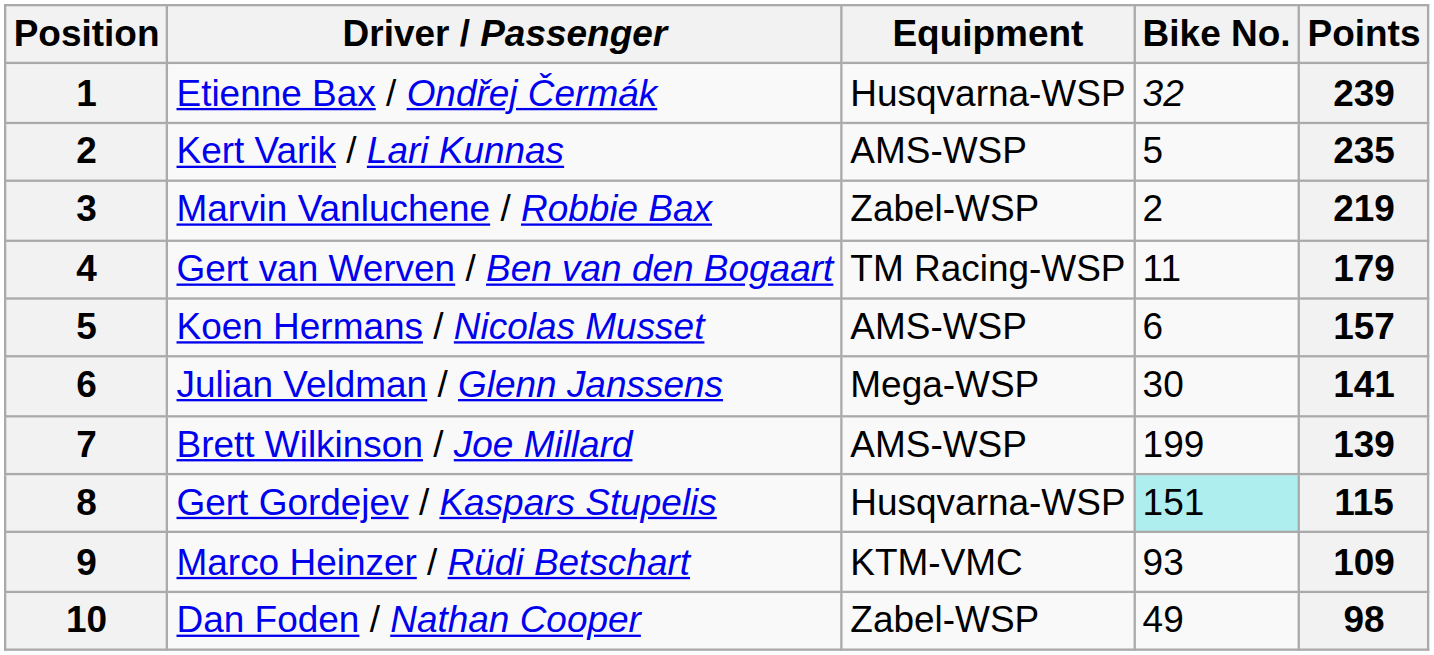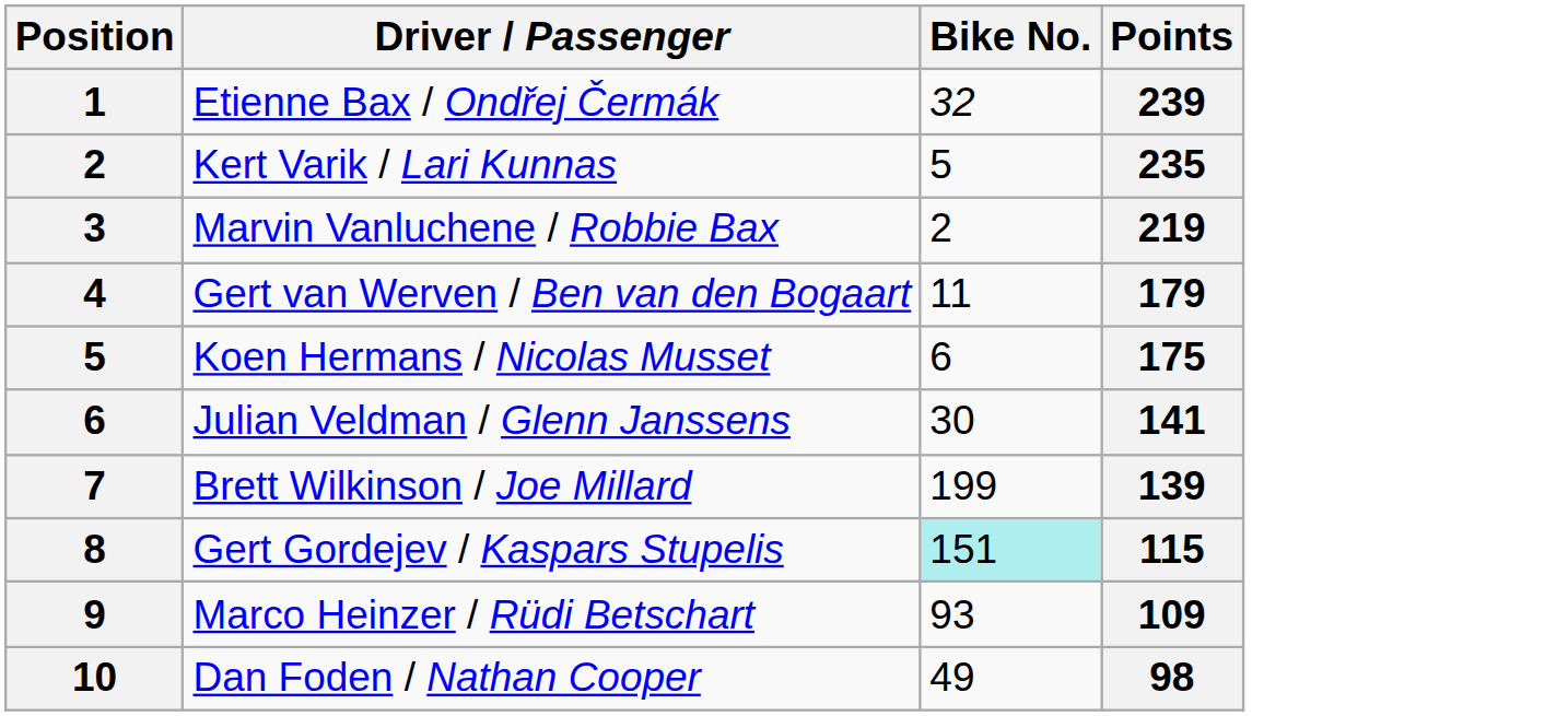 <table class="wikitable">
 <tr>
 <th>Position</th>
 <th>Driver / <em>Passenger</em></th>
-<th>Equipment</th>
 <th>Bike No.</th>
 <th>Points</th>
 </tr>
 <tr>
 <th>1</th>
 <td> <a href='#'>Etienne Bax</a> /  <em><a href='#'>Ondřej Čermák</a></em></td>
-<td>Husqvarna-WSP</td>
 <td><em>32</em></td>
 <th>239</th>
 </tr>
 <tr>
 <th>2</th>
 <td> <a href='#'>Kert Varik</a> /  <em><a href='#'>Lari Kunnas</a></em></td>
-<td>AMS-WSP</td>
 <td>5</td>
 <th>235</th>
 </tr>
 <tr>
 <th>3</th>
 <td> <a href='#'>Marvin Vanluchene</a> /  <em><a href='#'>Robbie Bax</a></em></td>
-<td>Zabel-WSP</td>
 <td>2</td>
 <th>219</th>
 </tr>
 <tr>
 <th>4</th>
 <td> <a href='#'>Gert van Werven</a> /  <em><a href='#'>Ben van den Bogaart</a></em></td>
-<td>TM Racing-WSP</td>
 <td>11</td>
 <th>179</th>
 </tr>
 <tr>
 <th>5</th>
 <td> <a href='#'>Koen Hermans</a> /  <em><a href='#'>Nicolas Musset</a></em></td>
-<td>AMS-WSP</td>
 <td>6</td>
-<th>157</th>
+<th>175</th>
 </tr>
 <tr>
 <th>6</th>
 <td> <a href='#'>Julian Veldman</a> /  <em><a href='#'>Glenn Janssens</a></em></td>
-<td>Mega-WSP</td>
 <td>30</td>
 <th>141</th>
 </tr>
 <tr>
 <th>7</th>
 <td> <a href='#'>Brett Wilkinson</a> /  <em><a href='#'>Joe Millard</a></em></td>
-<td>AMS-WSP</td>
 <td>199</td>
 <th>139</th>
 </tr>
 <tr>
 <th>8</th>
 <td> <a href='#'>Gert Gordejev</a> /  <em><a href='#'>Kaspars Stupelis</a></em></td>
-<td>Husqvarna-WSP</td>
 <td style="background: paleturquoise;">151</td>
 <th>115</th>
 </tr>
 <tr>
 <th>9</th>
 <td> <a href='#'>Marco Heinzer</a> /  <em><a href='#'>Rüdi Betschart</a></em></td>
-<td>KTM-VMC</td>
 <td>93</td>
 <th>109</th>
 </tr>
 <tr>
 <th>10</th>
 <td> <a href='#'>Dan Foden</a> /  <em><a href='#'>Nathan Cooper</a></em></td>
-<td>Zabel-WSP</td>
 <td>49</td>
 <th>98</th>
 </tr>
 </table>
